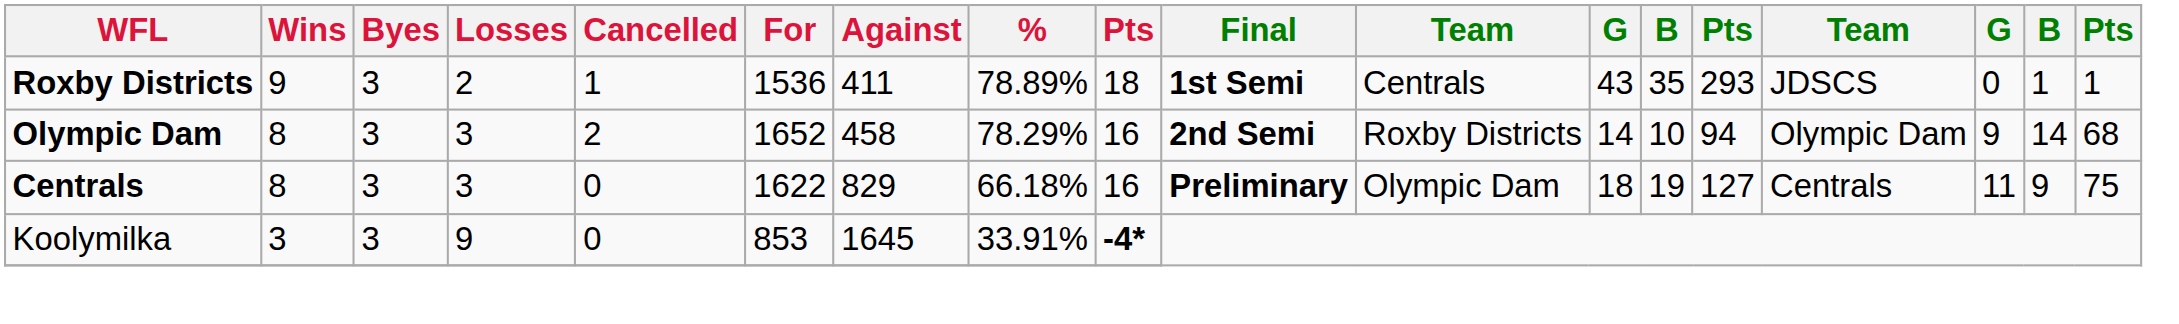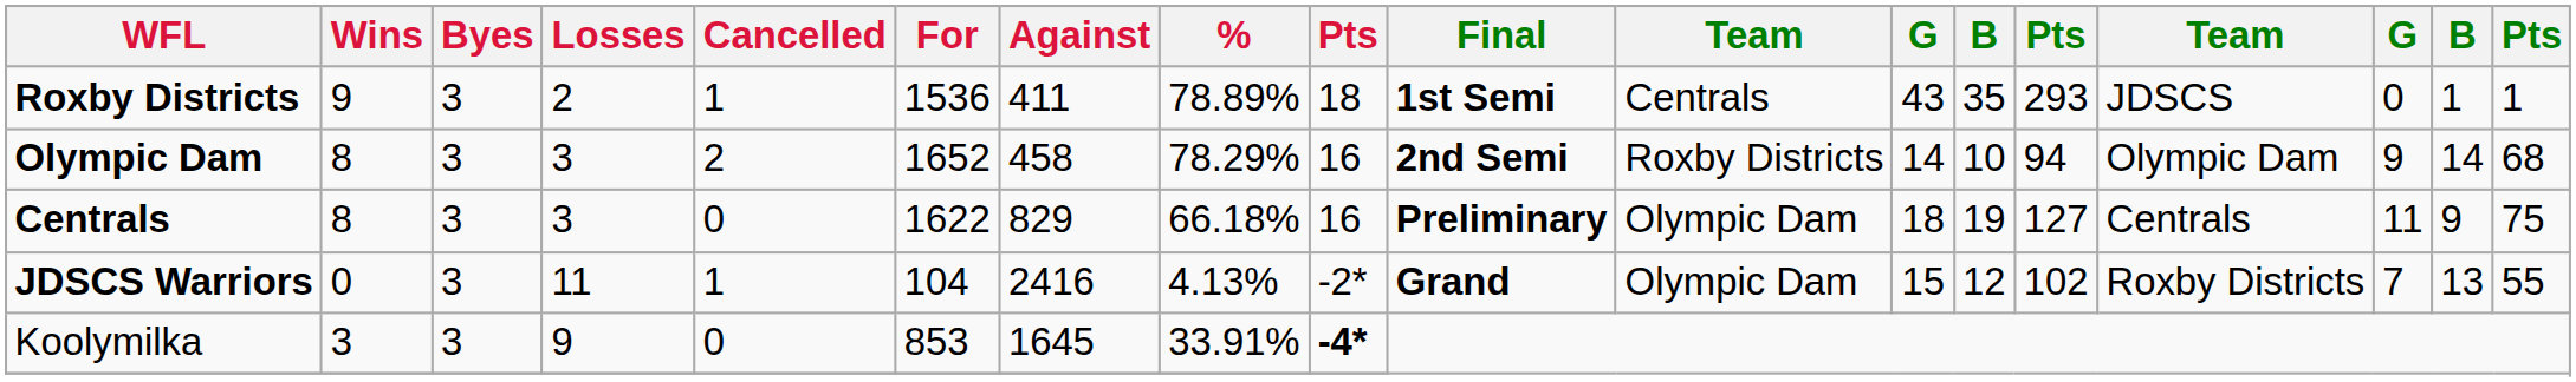 <table class="wikitable">
 <tr>
 <th style="color:crimson">WFL</th>
 <th style="color:crimson">Wins</th>
 <th style="color:crimson">Byes</th>
 <th style="color:crimson">Losses</th>
 <th style="color:crimson">Cancelled</th>
 <th style="color:crimson">For</th>
 <th style="color:crimson">Against</th>
 <th style="color:crimson">%</th>
 <th style="color:crimson">Pts</th>
 <th style="color:green">Final</th>
 <th style="color:green">Team</th>
 <th style="color:green">G</th>
 <th style="color:green">B</th>
 <th style="color:green">Pts</th>
 <th style="color:green">Team</th>
 <th style="color:green">G</th>
 <th style="color:green">B</th>
 <th style="color:green">Pts</th>
 </tr>
 <tr>
 <td><strong>	Roxby Districts	</strong></td>
 <td>9</td>
 <td>3</td>
 <td>2</td>
 <td>1</td>
 <td>1536</td>
 <td>411</td>
 <td>78.89%</td>
 <td>18</td>
 <td><strong> 1st Semi</strong></td>
 <td>Centrals</td>
 <td>43</td>
 <td>35</td>
 <td>293</td>
 <td>JDSCS</td>
 <td>0</td>
 <td>1</td>
 <td>1</td>
 </tr>
 <tr>
 <td><strong>	Olympic Dam	</strong></td>
 <td>8</td>
 <td>3</td>
 <td>3</td>
 <td>2</td>
 <td>1652</td>
 <td>458</td>
 <td>78.29%</td>
 <td>16</td>
 <td><strong>2nd Semi</strong></td>
 <td>Roxby Districts</td>
 <td>14</td>
 <td>10</td>
 <td>94</td>
 <td>Olympic Dam</td>
 <td>9</td>
 <td>14</td>
 <td>68</td>
 </tr>
 <tr>
 <td><strong>	Centrals	</strong></td>
 <td>8</td>
 <td>3</td>
 <td>3</td>
 <td>0</td>
 <td>1622</td>
 <td>829</td>
 <td>66.18%</td>
 <td>16</td>
 <td><strong>Preliminary</strong></td>
 <td>Olympic Dam</td>
 <td>18</td>
 <td>19</td>
 <td>127</td>
 <td>Centrals</td>
 <td>11</td>
 <td>9</td>
 <td>75</td>
 </tr>
 <tr>
+<td><strong>	JDSCS Warriors	</strong></td>
+<td>0</td>
+<td>3</td>
+<td>11</td>
+<td>1</td>
+<td>104</td>
+<td>2416</td>
+<td>4.13%</td>
+<td>-2*</td>
+<td><strong>Grand</strong></td>
+<td>Olympic Dam</td>
+<td>15</td>
+<td>12</td>
+<td>102</td>
+<td>Roxby Districts</td>
+<td>7</td>
+<td>13</td>
+<td>55</td>
+</tr>
+<tr>
 <td>Koolymilka</td>
 <td>3</td>
 <td>3</td>
 <td>9</td>
 <td>0</td>
 <td>853</td>
 <td>1645</td>
 <td>33.91%</td>
 <td><strong>-4*</strong></td>
 </tr>
 <tr>
 </tr>
 </table>
